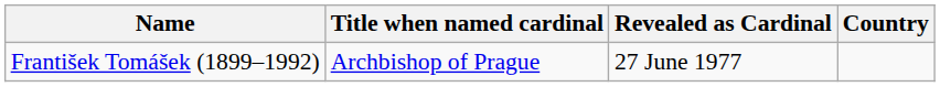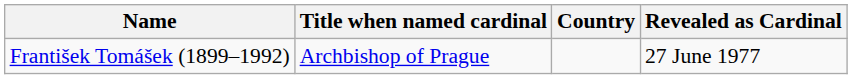 <table class="wikitable">
 <tr>
 <th>Name</th>
 <th>Title when named cardinal</th>
+<th>Country</th>
 <th>Revealed as Cardinal</th>
-<th>Country</th>
 </tr>
 <tr>
 <td><a href='#'>František Tomášek</a> (1899–1992)</td>
 <td><a href='#'>Archbishop of Prague</a></td>
+<td></td>
 <td>27 June 1977</td>
-<td></td>
 </tr>
 </table>
